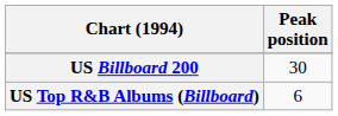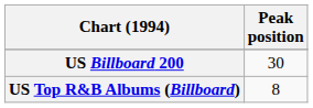 <table class="wikitable sortable plainrowheaders" style="text-align:center">
 <tr>
 <th scope="col">Chart (1994)</th>
 <th scope="col">Peak<br> position</th>
 </tr>
 <tr>
 </tr>
 <tr>
 </tr>
 <tr>
 <th scope="row">US <a href='#'><em>Billboard</em> 200</a></th>
 <td>30</td>
 </tr>
 <tr>
 <th scope="row">US <a href='#'>Top R&B Albums</a> (<em><a href='#'>Billboard</a></em>)</th>
-<td>6</td>
+<td>8</td>
 </tr>
 </table>
